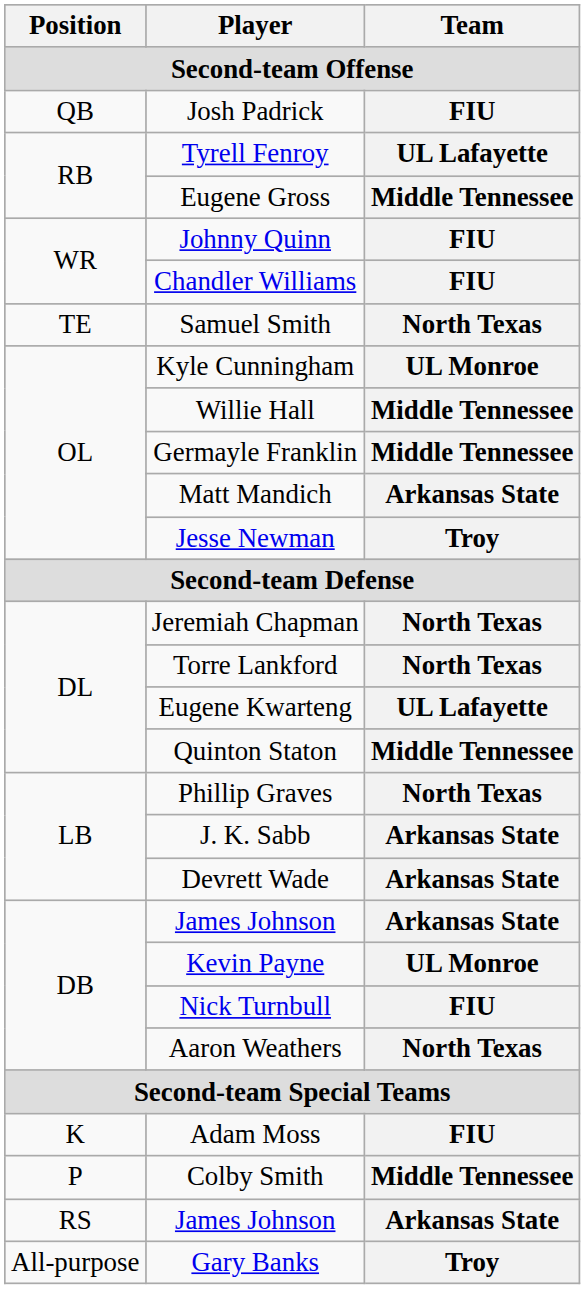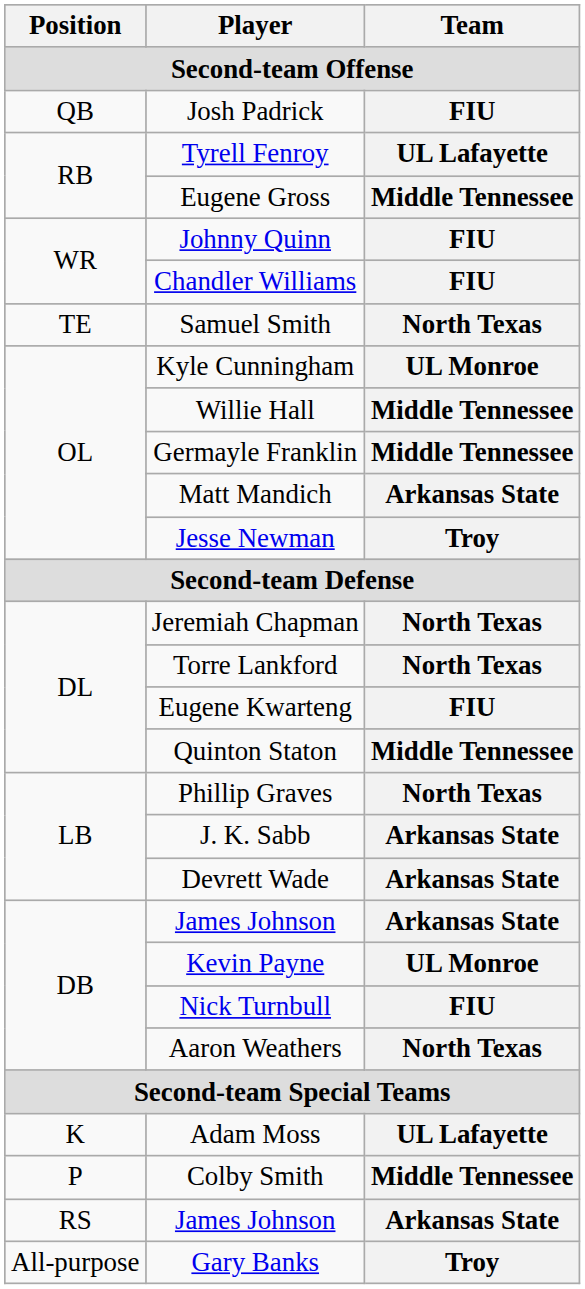 <table class="wikitable">
 <tr>
 <th>Position</th>
 <th>Player</th>
 <th>Team</th>
 </tr>
 <tr>
 <td colspan="3" style="text-align:center; background:#ddd;"><strong>Second-team Offense</strong></td>
 </tr>
 <tr style="text-align:center;">
 <td>QB</td>
 <td>Josh Padrick</td>
 <th Style = >FIU</th>
 </tr>
 <tr style="text-align:center;">
 <td rowspan="2">RB</td>
 <td><a href='#'>Tyrell Fenroy</a></td>
 <th Style = >UL Lafayette</th>
 </tr>
 <tr style="text-align:center;">
 <td>Eugene Gross</td>
 <th Style = >Middle Tennessee</th>
 </tr>
 <tr style="text-align:center;">
 <td rowspan="2">WR</td>
 <td><a href='#'>Johnny Quinn</a></td>
 <th Style = >FIU</th>
 </tr>
 <tr style="text-align:center;">
 <td><a href='#'>Chandler Williams</a></td>
 <th Style = >FIU</th>
 </tr>
 <tr style="text-align:center;">
 <td>TE</td>
 <td>Samuel Smith</td>
 <th Style = >North Texas</th>
 </tr>
 <tr style="text-align:center;">
 <td rowspan="5">OL</td>
 <td>Kyle Cunningham</td>
 <th Style = >UL Monroe</th>
 </tr>
 <tr style="text-align:center;">
 <td>Willie Hall</td>
 <th Style = >Middle Tennessee</th>
 </tr>
 <tr style="text-align:center;">
 <td>Germayle Franklin</td>
 <th Style = >Middle Tennessee</th>
 </tr>
 <tr style="text-align:center;">
 <td>Matt Mandich</td>
 <th Style = >Arkansas State</th>
 </tr>
 <tr style="text-align:center;">
 <td><a href='#'>Jesse Newman</a></td>
 <th Style = >Troy</th>
 </tr>
 <tr>
 <td colspan="3" style="text-align:center; background:#ddd;"><strong>Second-team Defense</strong></td>
 </tr>
 <tr style="text-align:center;">
 <td rowspan="4">DL</td>
 <td>Jeremiah Chapman</td>
 <th Style = >North Texas</th>
 </tr>
 <tr style="text-align:center;">
 <td>Torre Lankford</td>
 <th Style = >North Texas</th>
 </tr>
 <tr style="text-align:center;">
 <td>Eugene Kwarteng</td>
-<th Style = >UL Lafayette</th>
+<th Style = >FIU</th>
 </tr>
 <tr style="text-align:center;">
 <td>Quinton Staton</td>
 <th Style = >Middle Tennessee</th>
 </tr>
 <tr style="text-align:center;">
 <td rowspan="3">LB</td>
 <td>Phillip Graves</td>
 <th Style = >North Texas</th>
 </tr>
 <tr style="text-align:center;">
 <td>J. K. Sabb</td>
 <th Style = >Arkansas State</th>
 </tr>
 <tr style="text-align:center;">
 <td>Devrett Wade</td>
 <th Style = >Arkansas State</th>
 </tr>
 <tr style="text-align:center;">
 <td rowspan="4">DB</td>
 <td><a href='#'>James Johnson</a></td>
 <th Style = >Arkansas State</th>
 </tr>
 <tr style="text-align:center;">
 <td><a href='#'>Kevin Payne</a></td>
 <th Style = >UL Monroe</th>
 </tr>
 <tr style="text-align:center;">
 <td><a href='#'>Nick Turnbull</a></td>
 <th Style = >FIU</th>
 </tr>
 <tr style="text-align:center;">
 <td>Aaron Weathers</td>
 <th Style = >North Texas</th>
 </tr>
 <tr>
 <td colspan="3" style="text-align:center; background:#ddd;"><strong>Second-team Special Teams</strong></td>
 </tr>
 <tr style="text-align:center;">
 <td>K</td>
 <td>Adam Moss</td>
-<th Style = >FIU</th>
+<th Style = >UL Lafayette</th>
 </tr>
 <tr style="text-align:center;">
 <td>P</td>
 <td>Colby Smith</td>
 <th Style = >Middle Tennessee</th>
 </tr>
 <tr style="text-align:center;">
 <td>RS</td>
 <td><a href='#'>James Johnson</a></td>
 <th Style = >Arkansas State</th>
 </tr>
 <tr style="text-align:center;">
 <td>All-purpose</td>
 <td><a href='#'>Gary Banks</a></td>
 <th Style = >Troy</th>
 </tr>
 </table>
